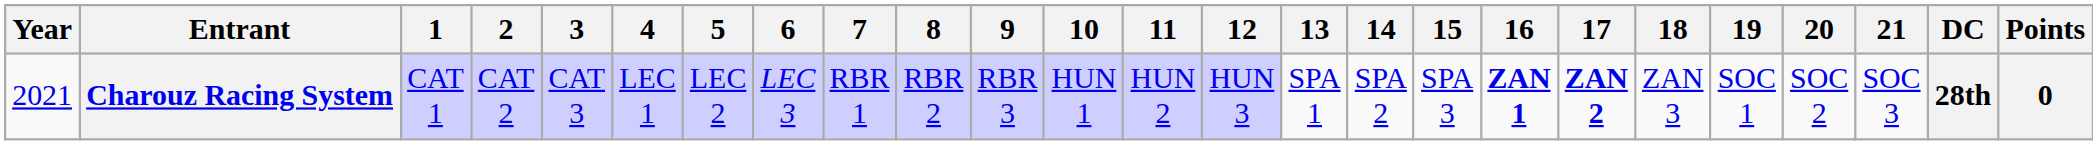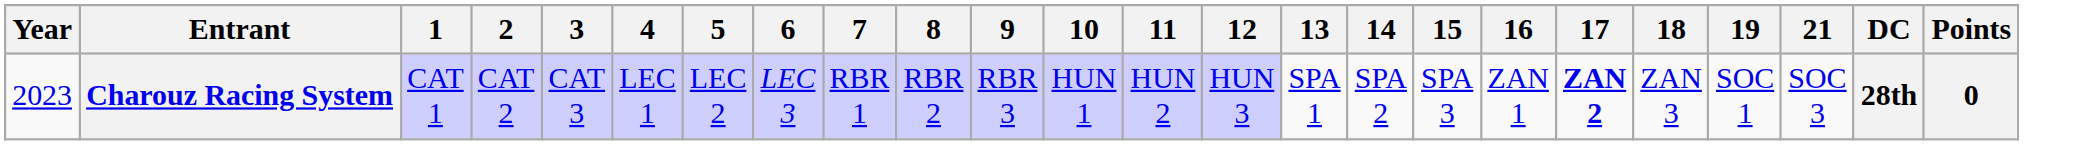 <table class="wikitable" style="text-align:center; font-size:85%">
 <tr>
 <th>Year</th>
 <th>Entrant</th>
 <th>1</th>
 <th>2</th>
 <th>3</th>
 <th>4</th>
 <th>5</th>
 <th>6</th>
 <th>7</th>
 <th>8</th>
 <th>9</th>
 <th>10</th>
 <th>11</th>
 <th>12</th>
 <th>13</th>
 <th>14</th>
 <th>15</th>
 <th>16</th>
 <th>17</th>
 <th>18</th>
 <th>19</th>
-<th>20</th>
 <th>21</th>
 <th>DC</th>
 <th>Points</th>
 </tr>
 <tr>
-<td><a href='#'>2021</a></td>
+<td><a href='#'>2023</a></td>
 <th nowrap><a href='#'>Charouz Racing System</a></th>
 <td style="background:#CFCFFF;"><a href='#'>CAT<br>1</a><br></td>
 <td style="background:#CFCFFF;"><a href='#'>CAT<br>2</a><br></td>
 <td style="background:#CFCFFF;"><a href='#'>CAT<br>3</a><br></td>
 <td style="background:#CFCFFF;"><a href='#'>LEC<br>1</a><br></td>
 <td style="background:#CFCFFF;"><a href='#'>LEC<br>2</a><br></td>
 <td style="background:#CFCFFF;"><em><a href='#'>LEC<br>3</a></em><br></td>
 <td style="background:#CFCFFF;"><a href='#'>RBR<br>1</a><br></td>
 <td style="background:#CFCFFF;"><a href='#'>RBR<br>2</a><br></td>
 <td style="background:#CFCFFF;"><a href='#'>RBR<br>3</a><br></td>
 <td style="background:#CFCFFF;"><a href='#'>HUN<br>1</a><br></td>
 <td style="background:#CFCFFF;"><a href='#'>HUN<br>2</a><br></td>
 <td style="background:#CFCFFF;"><a href='#'>HUN<br>3</a><br></td>
 <td style="background:#;"><a href='#'>SPA<br>1</a></td>
 <td style="background:#;"><a href='#'>SPA<br>2</a></td>
 <td style="background:#;"><a href='#'>SPA<br>3</a></td>
-<td style="background:#;"><strong><a href='#'>ZAN<br>1</a></strong></td>
+<td style="background:#;"><a href='#'>ZAN<br>1</a></td>
 <td style="background:#;"><strong><a href='#'>ZAN<br>2</a></strong></td>
 <td style="background:#;"><a href='#'>ZAN<br>3</a></td>
 <td style="background:#;"><a href='#'>SOC<br>1</a></td>
-<td style="background:#;"><a href='#'>SOC<br>2</a></td>
 <td style="background:#;"><a href='#'>SOC<br>3</a></td>
 <th>28th</th>
 <th>0</th>
 </tr>
 </table>
